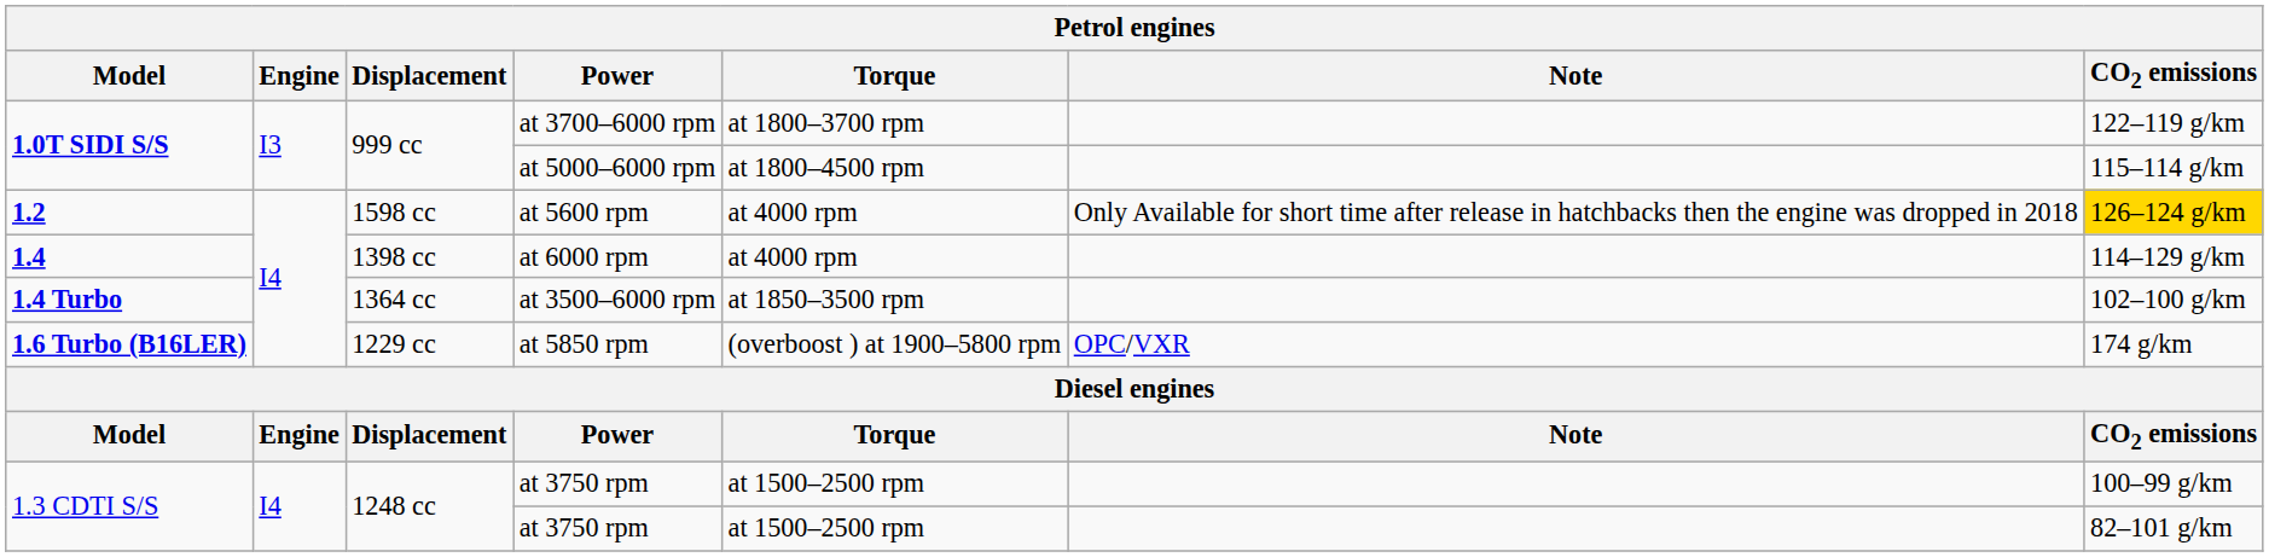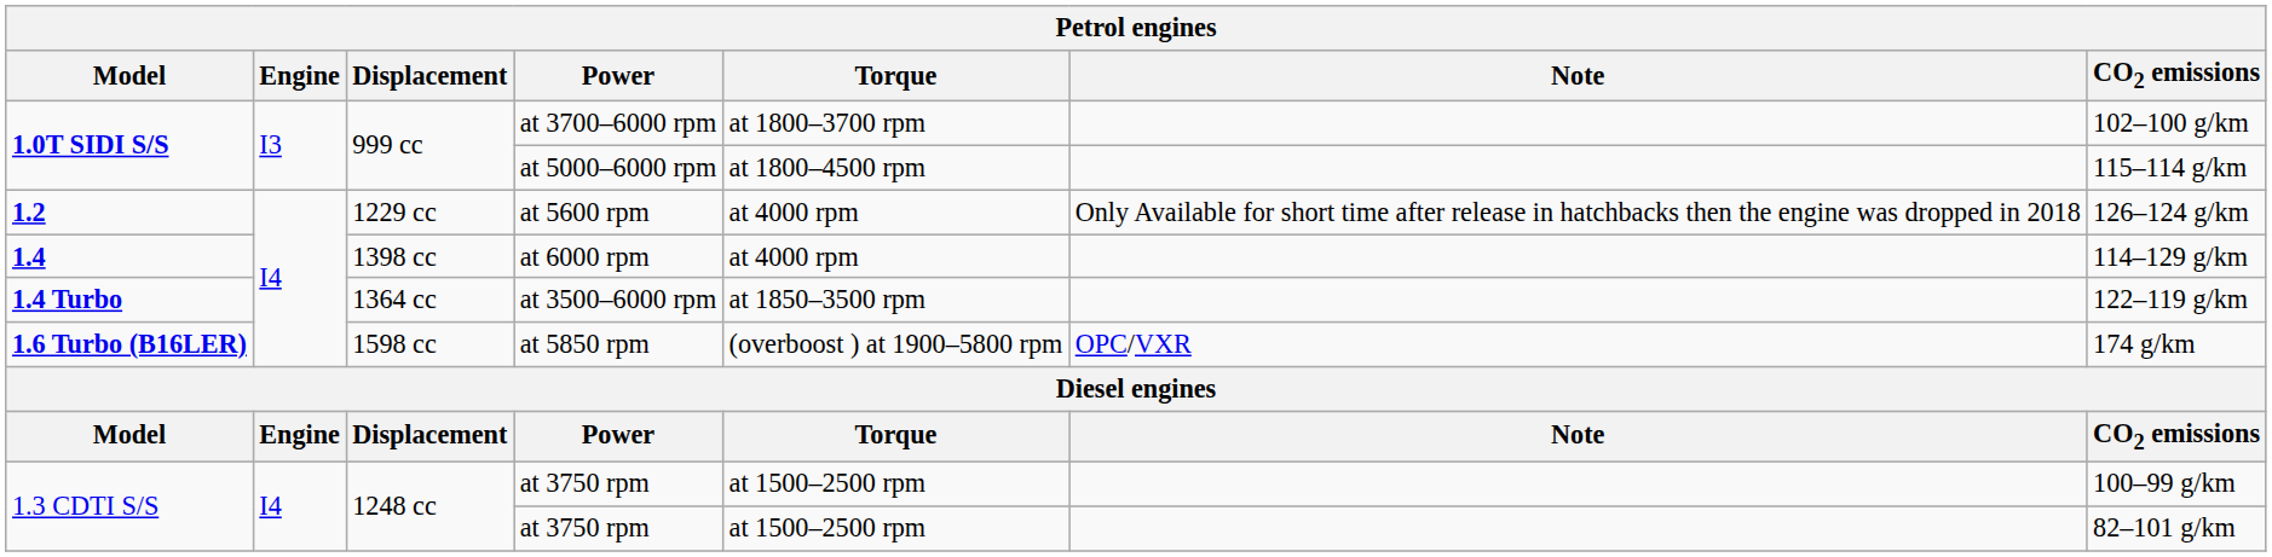 <table class="wikitable defaultcenter" style="font-size:90%;">
 <tr>
 <th colspan=7>Petrol engines</th>
 </tr>
 <tr style="background:#dcdcdc; vertical-align:middle;">
 <th>Model</th>
 <th>Engine</th>
 <th>Displacement</th>
 <th>Power</th>
 <th>Torque</th>
 <th>Note</th>
 <th>CO<sub>2</sub> emissions</th>
 </tr>
 <tr>
 <td rowspan="2"><strong><a href='#'>1.0T SIDI S/S</a></strong></td>
 <td rowspan="2"><a href='#'>I3</a></td>
 <td rowspan="2">999 cc</td>
 <td> at 3700–6000 rpm</td>
 <td> at 1800–3700 rpm</td>
 <td></td>
-<td>122–119 g/km</td>
+<td>102–100 g/km</td>
 </tr>
 <tr>
 <td> at 5000–6000 rpm</td>
 <td> at 1800–4500 rpm</td>
 <td></td>
 <td>115–114 g/km</td>
 </tr>
 <tr>
 <td><strong><a href='#'>1.2</a></strong></td>
 <td rowspan="4"><a href='#'>I4</a></td>
-<td>1598 cc</td>
+<td>1229 cc</td>
 <td> at 5600 rpm</td>
 <td> at 4000 rpm</td>
 <td>Only Available for short time after release in hatchbacks then the engine was dropped in 2018</td>
-<td style="background: gold;">126–124 g/km</td>
+<td>126–124 g/km</td>
 </tr>
 <tr>
 <td><strong><a href='#'>1.4</a></strong></td>
 <td>1398 cc</td>
 <td> at 6000 rpm</td>
 <td> at 4000 rpm</td>
 <td></td>
 <td>114–129 g/km</td>
 </tr>
 <tr>
 <td><strong><a href='#'>1.4 Turbo</a></strong></td>
 <td>1364 cc</td>
 <td> at 3500–6000 rpm</td>
 <td> at 1850–3500 rpm</td>
 <td></td>
-<td>102–100 g/km</td>
+<td>122–119 g/km</td>
 </tr>
 <tr>
 <td><strong><a href='#'>1.6 Turbo (B16LER)</a></strong></td>
-<td>1229 cc</td>
+<td>1598 cc</td>
 <td> at 5850 rpm</td>
 <td> (overboost ) at 1900–5800 rpm</td>
 <td><a href='#'>OPC</a>/<a href='#'>VXR</a></td>
 <td>174 g/km</td>
 </tr>
 <tr>
 <th colspan=7>Diesel engines</th>
 </tr>
 <tr style="background:#dcdcdc; vertical-align:middle;">
 <th>Model</th>
 <th>Engine</th>
 <th>Displacement</th>
 <th>Power</th>
 <th>Torque</th>
 <th>Note</th>
 <th>CO<sub>2</sub> emissions</th>
 </tr>
 <tr>
 <td rowspan="2"><a href='#'>1.3 CDTI S/S</a></td>
 <td rowspan="2"><a href='#'>I4</a></td>
 <td rowspan="2">1248 cc</td>
 <td> at 3750 rpm</td>
 <td> at 1500–2500 rpm</td>
 <td></td>
 <td>100–99 g/km</td>
 </tr>
 <tr>
 <td> at 3750 rpm</td>
 <td> at 1500–2500 rpm</td>
 <td></td>
 <td>82–101 g/km</td>
 </tr>
 </table>
